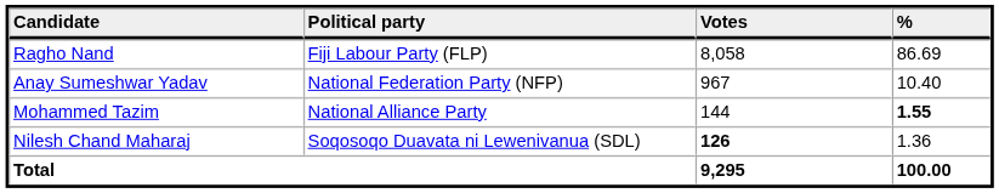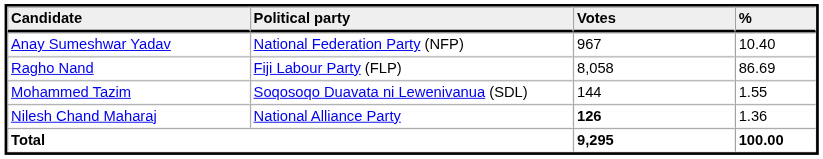 <table table width="70%" border="1" align="center" cellpadding=3 cellspacing=0 style="margin:5px; border:3px solid;">
 <tr>
 <td td width="30%" style="border-bottom:3px solid; background:#efefef;"><strong>Candidate</strong></td>
 <td td width="40%" style="border-bottom:3px solid; background:#efefef;"><strong>Political party</strong></td>
 <td td width="20%" style="border-bottom:3px solid; background:#efefef;"><strong>Votes</strong></td>
 <td td width="10%" style="border-bottom:3px solid; background:#efefef;"><strong>%</strong></td>
 </tr>
 <tr>
+<td><a href='#'>Anay Sumeshwar Yadav</a></td>
+<td><a href='#'>National Federation Party</a> (NFP)</td>
+<td>967</td>
+<td>10.40</td>
+</tr>
+<tr>
 <td><a href='#'>Ragho Nand</a></td>
 <td><a href='#'>Fiji Labour Party</a> (FLP)</td>
 <td>8,058</td>
 <td>86.69</td>
 </tr>
 <tr>
-<td><a href='#'>Anay Sumeshwar Yadav</a></td>
-<td><a href='#'>National Federation Party</a> (NFP)</td>
-<td>967</td>
-<td>10.40</td>
-</tr>
-<tr>
 <td><a href='#'>Mohammed Tazim</a></td>
-<td><a href='#'>National Alliance Party</a></td>
+<td><a href='#'>Soqosoqo Duavata ni Lewenivanua</a> (SDL)</td>
 <td>144</td>
-<td><strong>1.55</strong></td>
+<td>1.55</td>
 </tr>
 <tr>
 <td><a href='#'>Nilesh Chand Maharaj</a></td>
-<td><a href='#'>Soqosoqo Duavata ni Lewenivanua</a> (SDL)</td>
+<td><a href='#'>National Alliance Party</a></td>
 <td><strong>126</strong></td>
 <td>1.36</td>
 </tr>
 <tr>
 <td colspan=2><strong>Total</strong></td>
 <td><strong>9,295</strong></td>
 <td><strong>100.00</strong></td>
 </tr>
 <tr>
 </tr>
 </table>
